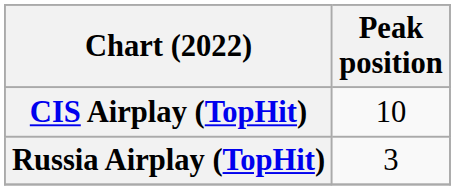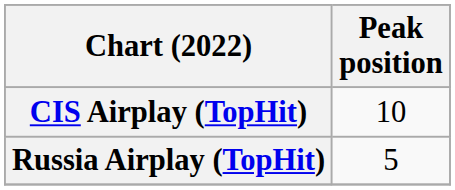 <table class="wikitable sortable plainrowheaders" style="text-align:center">
 <tr>
 <th scope="col">Chart (2022)</th>
 <th scope="col">Peak<br>position</th>
 </tr>
 <tr>
 <th scope="row"><a href='#'>CIS</a> Airplay (<a href='#'>TopHit</a>)</th>
 <td>10</td>
 </tr>
 <tr>
 <th scope="row">Russia Airplay (<a href='#'>TopHit</a>)</th>
-<td>3</td>
+<td>5</td>
 </tr>
 <tr>
 </tr>
 </table>
